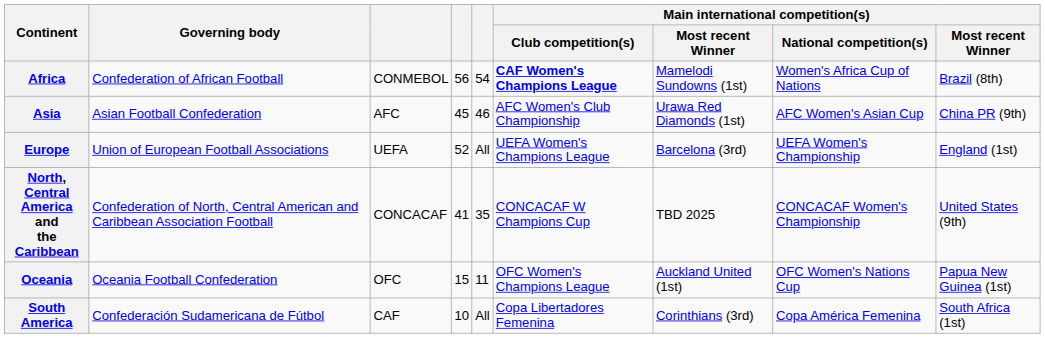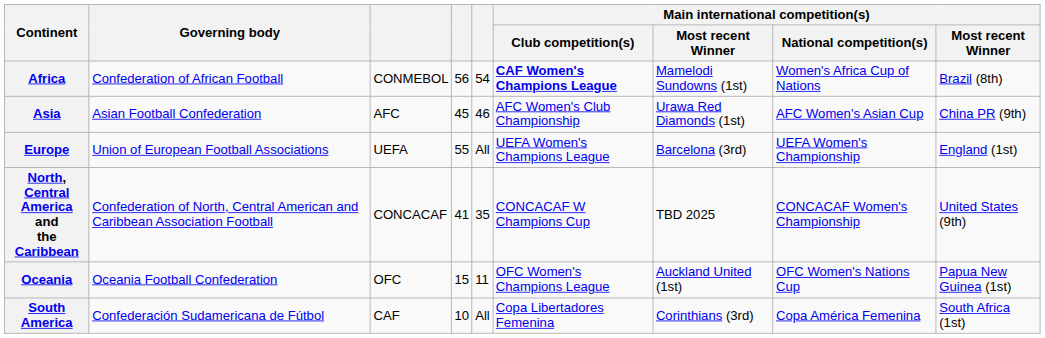 <table class="wikitable sortable" style="width: 100%;">
 <tr>
 <th scope="row" rowspan="2">Continent</th>
 <th scope="row" rowspan="2">Governing body</th>
 <th scope="row" rowspan="2"></th>
 <th scope="row" rowspan="2"></th>
 <th scope="row" rowspan="2"></th>
 <th colspan="4" scope="row">Main international competition(s)</th>
 </tr>
 <tr>
 <th scope="row">Club competition(s)</th>
 <th>Most recent Winner</th>
 <th scope="row">National competition(s)</th>
 <th>Most recent Winner</th>
 </tr>
 <tr>
 <th scope="row" rowspan="1"><a href='#'>Africa</a></th>
 <td rowspan="1"> <a href='#'>Confederation of African Football</a></td>
 <td rowspan="1">CONMEBOL</td>
 <td rowspan="1">56</td>
 <td rowspan="1">54</td>
 <td><strong><a href='#'>CAF Women's Champions League</a></strong></td>
 <td><a href='#'>Mamelodi Sundowns</a> (1st)</td>
 <td><a href='#'>Women's Africa Cup of Nations</a></td>
 <td><a href='#'>Brazil</a> (8th)</td>
 </tr>
 <tr>
 <th scope="row" rowspan="1"><a href='#'>Asia</a></th>
 <td rowspan="1"> <a href='#'>Asian Football Confederation</a></td>
 <td rowspan="1">AFC</td>
 <td rowspan="1">45</td>
 <td rowspan="1">46</td>
 <td><a href='#'>AFC Women's Club Championship</a></td>
 <td><a href='#'>Urawa Red Diamonds</a> (1st)</td>
 <td><a href='#'>AFC Women's Asian Cup</a></td>
 <td><a href='#'>China PR</a> (9th)</td>
 </tr>
 <tr>
 <th scope="row" rowspan="1"><a href='#'>Europe</a></th>
 <td rowspan="1"> <a href='#'>Union of European Football Associations</a></td>
 <td rowspan="1">UEFA</td>
-<td rowspan="1">52</td>
+<td rowspan="1">55</td>
 <td rowspan="1">All</td>
 <td><a href='#'>UEFA Women's Champions League</a></td>
 <td><a href='#'>Barcelona</a> (3rd)</td>
 <td><a href='#'>UEFA Women's Championship</a></td>
 <td><a href='#'>England</a> (1st)</td>
 </tr>
 <tr>
 <th scope="row"><a href='#'>North</a>, <a href='#'>Central<br>America</a> and<br>the <a href='#'>Caribbean</a></th>
 <td> <a href='#'>Confederation of North, Central American and Caribbean Association Football</a></td>
 <td>CONCACAF</td>
 <td>41</td>
 <td>35</td>
 <td><a href='#'>CONCACAF W Champions Cup</a></td>
 <td>TBD 2025</td>
 <td><a href='#'>CONCACAF Women's Championship</a></td>
 <td><a href='#'>United States</a> (9th)</td>
 </tr>
 <tr>
 <th scope="row"><a href='#'>Oceania</a></th>
 <td> <a href='#'>Oceania Football Confederation</a></td>
 <td>OFC</td>
 <td>15</td>
 <td>11</td>
 <td><a href='#'>OFC Women's Champions League</a></td>
 <td><a href='#'>Auckland United</a> (1st)</td>
 <td><a href='#'>OFC Women's Nations Cup</a></td>
 <td><a href='#'>Papua New Guinea</a> (1st)</td>
 </tr>
 <tr>
 <th scope="row" rowspan="1"><a href='#'>South America</a></th>
 <td rowspan="1"> <a href='#'>Confederación Sudamericana de Fútbol</a></td>
 <td rowspan="1">CAF</td>
 <td rowspan="1">10</td>
 <td rowspan="1">All</td>
 <td><a href='#'>Copa Libertadores Femenina</a></td>
 <td><a href='#'>Corinthians</a> (3rd)</td>
 <td><a href='#'>Copa América Femenina</a></td>
 <td><a href='#'>South Africa</a> (1st)</td>
 </tr>
 </table>
